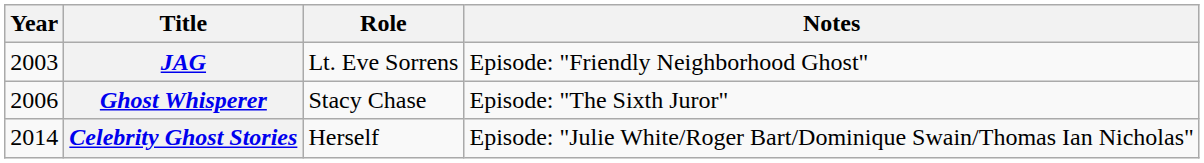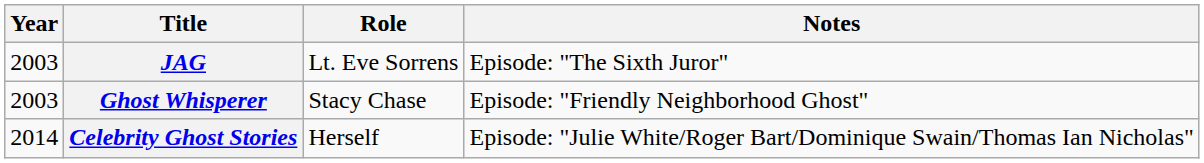 <table class="wikitable sortable plainrowheaders">
 <tr>
 <th scope="col">Year</th>
 <th scope="col">Title</th>
 <th scope="col">Role</th>
 <th scope="col">Notes</th>
 </tr>
 <tr>
 <td>2003</td>
 <th scope="row"><em><a href='#'>JAG</a></em></th>
 <td>Lt. Eve Sorrens</td>
-<td>Episode: "Friendly Neighborhood Ghost"</td>
+<td>Episode: "The Sixth Juror"</td>
 </tr>
 <tr>
-<td>2006</td>
+<td>2003</td>
 <th scope="row"><em><a href='#'>Ghost Whisperer</a></em></th>
 <td>Stacy Chase</td>
-<td>Episode: "The Sixth Juror"</td>
+<td>Episode: "Friendly Neighborhood Ghost"</td>
 </tr>
 <tr>
 <td>2014</td>
 <th scope="row"><em><a href='#'>Celebrity Ghost Stories</a></em></th>
 <td>Herself</td>
 <td>Episode: "Julie White/Roger Bart/Dominique Swain/Thomas Ian Nicholas"</td>
 </tr>
 </table>
